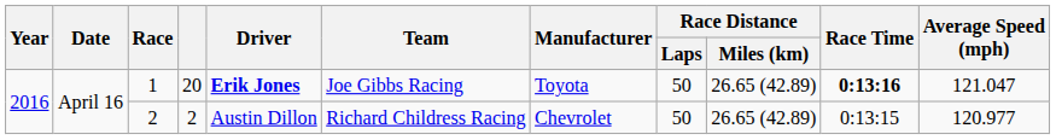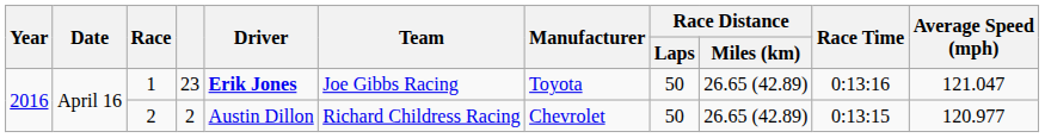 <table class="wikitable" style="font-size: 95%;">
 <tr>
 <th rowspan="2">Year</th>
 <th rowspan="2">Date</th>
 <th rowspan="2">Race</th>
 <th rowspan="2"></th>
 <th rowspan="2">Driver</th>
 <th rowspan="2">Team</th>
 <th rowspan="2">Manufacturer</th>
 <th colspan="2">Race Distance</th>
 <th rowspan="2">Race Time</th>
 <th rowspan="2">Average Speed<br>(mph)</th>
 </tr>
 <tr>
 <th>Laps</th>
 <th>Miles (km)</th>
 </tr>
 <tr>
 <td rowspan="2"><a href='#'>2016</a></td>
 <td rowspan="2">April 16</td>
 <td align="center">1</td>
-<td align="center">20</td>
+<td align="center">23</td>
 <td><strong><a href='#'>Erik Jones</a></strong></td>
 <td><a href='#'>Joe Gibbs Racing</a></td>
 <td><a href='#'>Toyota</a></td>
 <td align="center">50</td>
 <td align="center">26.65 (42.89)</td>
-<td align="center"><strong>0:13:16</strong></td>
+<td align="center">0:13:16</td>
 <td align="center">121.047</td>
 </tr>
 <tr>
 <td align="center">2</td>
 <td align="center">2</td>
 <td><a href='#'>Austin Dillon</a></td>
 <td><a href='#'>Richard Childress Racing</a></td>
 <td><a href='#'>Chevrolet</a></td>
 <td align="center">50</td>
 <td align="center">26.65 (42.89)</td>
 <td align="center">0:13:15</td>
 <td align="center">120.977</td>
 </tr>
 </table>
